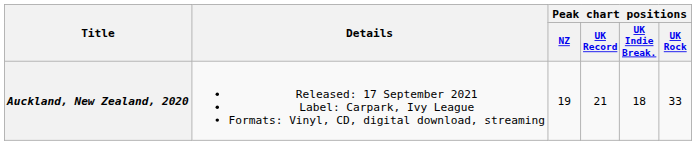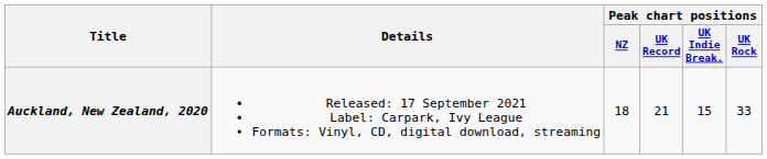 <table class="wikitable plainrowheaders" style="text-align:center;">
 <tr>
 <th scope="col" rowspan="2">Title</th>
 <th scope="col" rowspan="2">Details</th>
 <th scope="col" colspan="4">Peak chart positions</th>
 </tr>
 <tr>
 <th scope="col" style="width:3em; font-size:85%"><a href='#'>NZ</a><br></th>
 <th scope="col" style="width:3em; font-size:85%"><a href='#'>UK<br>Record</a><br></th>
 <th scope="col" style="width:3em; font-size:85%"><a href='#'>UK<br>Indie<br>Break.</a><br></th>
 <th scope="col" style="width:3em; font-size:85%"><a href='#'>UK<br>Rock</a><br></th>
 </tr>
 <tr>
 <th scope="row"><em>Auckland, New Zealand, 2020</em></th>
 <td><br><ul><li>Released: 17 September 2021</li><li>Label: Carpark, Ivy League</li><li>Formats: Vinyl, CD, digital download, streaming</li></ul></td>
-<td>19</td>
+<td>18</td>
 <td>21</td>
-<td>18</td>
+<td>15</td>
 <td>33</td>
 </tr>
 </table>
